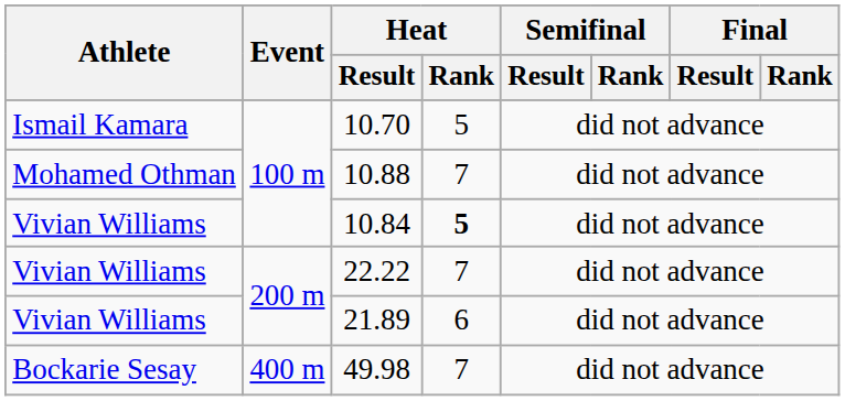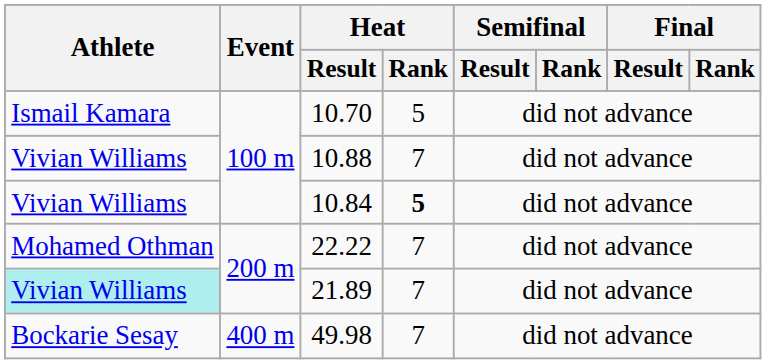 <table class="wikitable" style="font-size:90%">
 <tr>
 <th rowspan=2>Athlete</th>
 <th rowspan=2>Event</th>
 <th colspan=2>Heat</th>
 <th colspan=2>Semifinal</th>
 <th colspan=2>Final</th>
 </tr>
 <tr style="font-size:95%">
 <th>Result</th>
 <th>Rank</th>
 <th>Result</th>
 <th>Rank</th>
 <th>Result</th>
 <th>Rank</th>
 </tr>
 <tr align=center>
 <td align=left><a href='#'>Ismail Kamara</a></td>
 <td align=left rowspan=3><a href='#'>100 m</a></td>
 <td>10.70</td>
 <td>5</td>
 <td colspan=4>did not advance</td>
 </tr>
 <tr align=center>
-<td align=left><a href='#'>Mohamed Othman</a></td>
+<td align=left><a href='#'>Vivian Williams</a></td>
 <td>10.88</td>
 <td>7</td>
 <td colspan=4>did not advance</td>
 </tr>
 <tr align=center>
 <td align=left><a href='#'>Vivian Williams</a></td>
 <td>10.84</td>
 <td><strong>5</strong></td>
 <td colspan=4>did not advance</td>
 </tr>
 <tr align=center>
-<td align=left><a href='#'>Vivian Williams</a></td>
+<td align=left><a href='#'>Mohamed Othman</a></td>
 <td align=left rowspan=2><a href='#'>200 m</a></td>
 <td>22.22</td>
 <td>7</td>
 <td colspan=4>did not advance</td>
 </tr>
 <tr align=center>
-<td align=left><a href='#'>Vivian Williams</a></td>
+<td align=left style="background: paleturquoise;"><a href='#'>Vivian Williams</a></td>
 <td>21.89</td>
-<td>6</td>
+<td>7</td>
 <td colspan=4>did not advance</td>
 </tr>
 <tr align=center>
 <td align=left><a href='#'>Bockarie Sesay</a></td>
 <td align=left><a href='#'>400 m</a></td>
 <td>49.98</td>
 <td>7</td>
 <td colspan=4>did not advance</td>
 </tr>
 </table>
